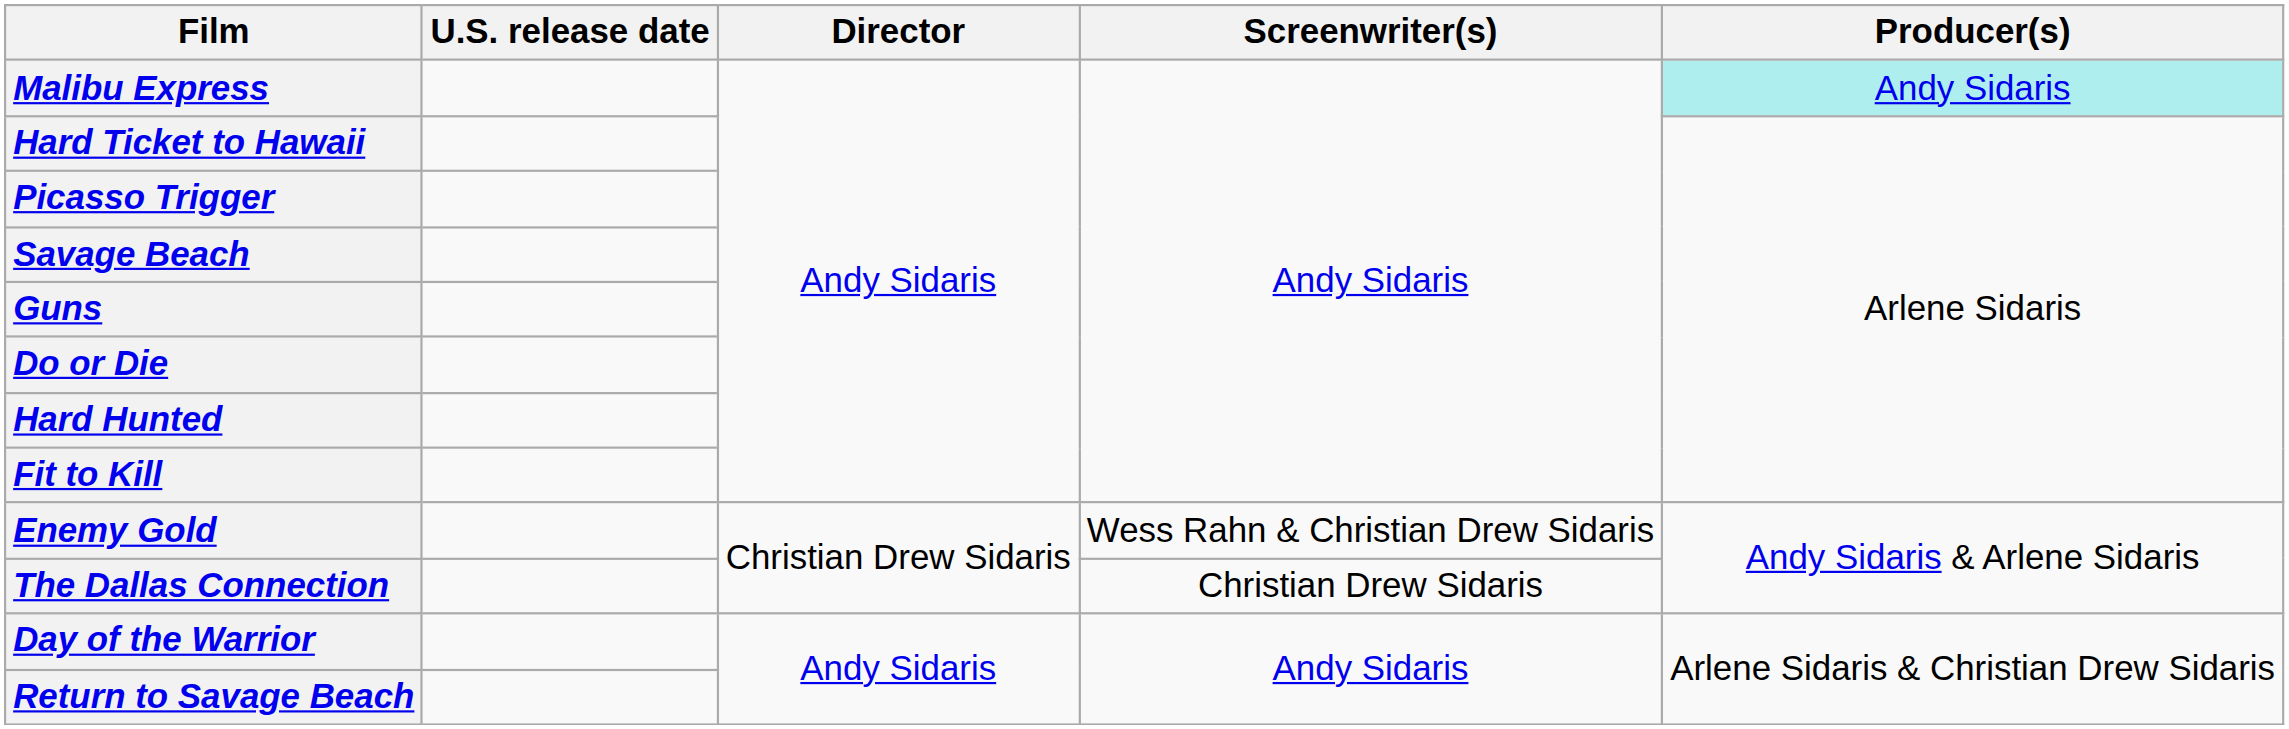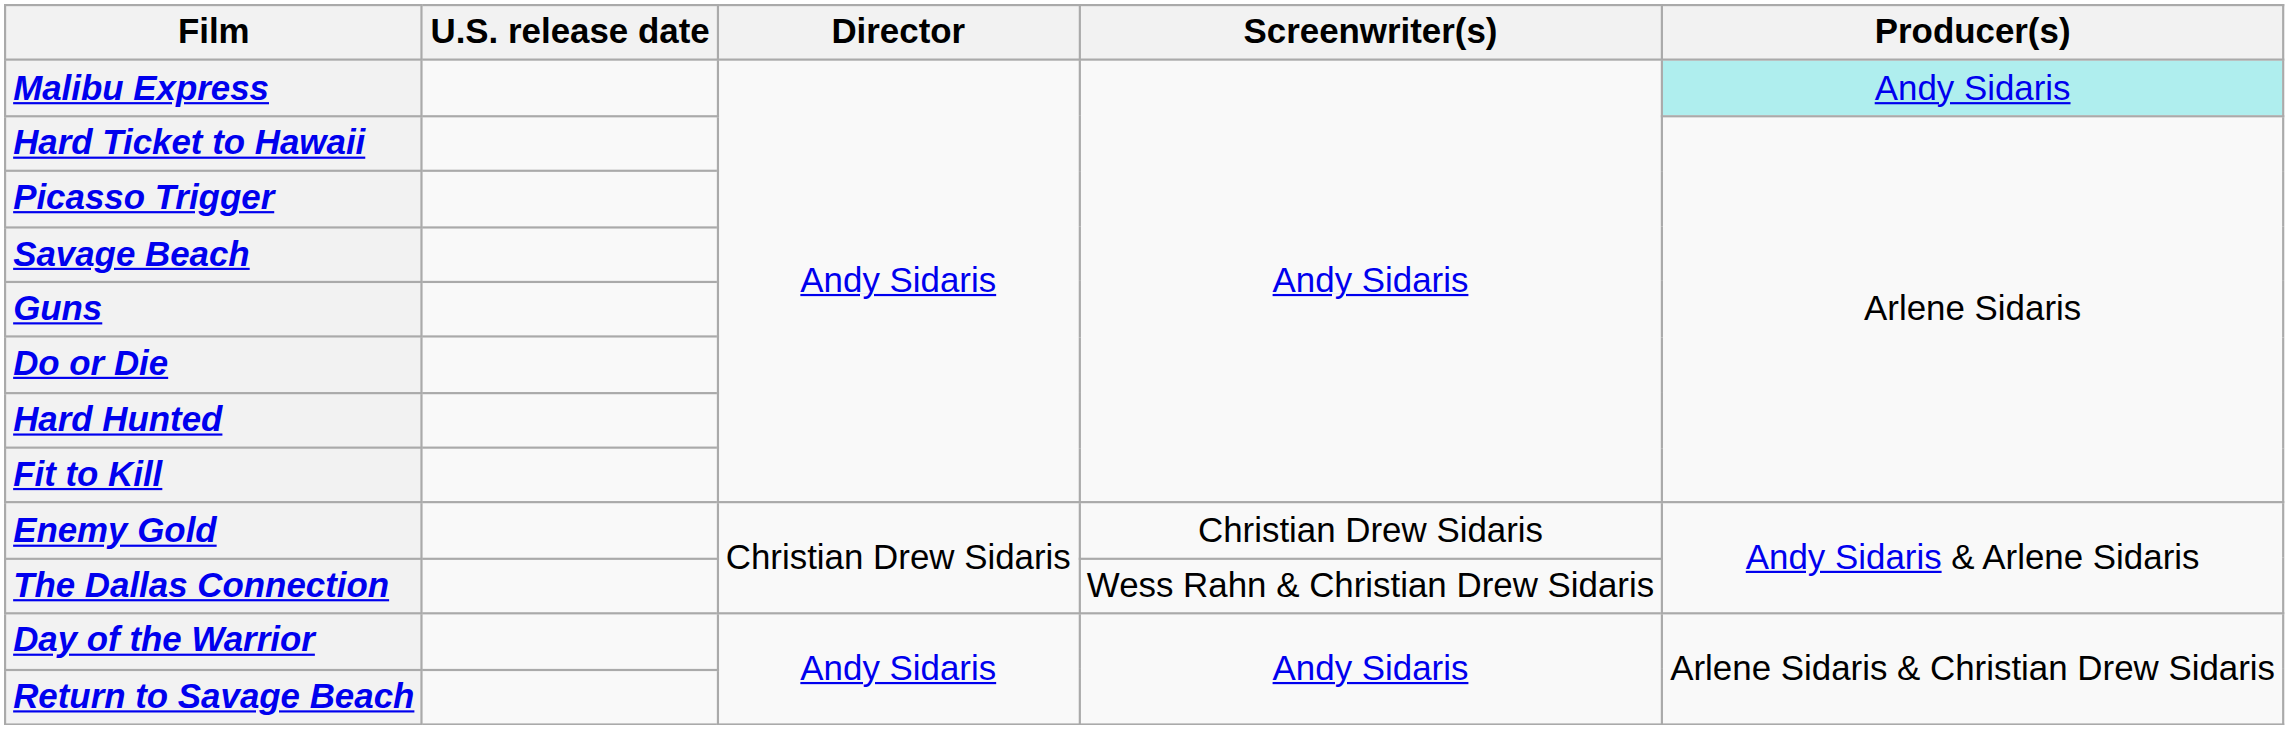 <table class="wikitable plainrowheaders" style="text-align:center;">
 <tr>
 <th scope="col">Film</th>
 <th scope="col">U.S. release date</th>
 <th scope="col">Director</th>
 <th scope="col">Screenwriter(s)</th>
 <th scope="col">Producer(s)</th>
 </tr>
 <tr>
 <th scope="row" style="text-align:left"><em><a href='#'>Malibu Express</a></em></th>
 <td style="text-align:left"></td>
 <td rowspan="8"><a href='#'>Andy Sidaris</a></td>
 <td rowspan="8"><a href='#'>Andy Sidaris</a></td>
 <td style="background: paleturquoise;"><a href='#'>Andy Sidaris</a></td>
 </tr>
 <tr>
 <th scope="row" style="text-align:left"><em><a href='#'>Hard Ticket to Hawaii</a></em></th>
 <td style="text-align:left"></td>
 <td rowspan="7">Arlene Sidaris</td>
 </tr>
 <tr>
 <th scope="row" style="text-align:left"><em><a href='#'>Picasso Trigger</a></em></th>
 <td style="text-align:left"></td>
 </tr>
 <tr>
 <th scope="row" style="text-align:left"><em><a href='#'>Savage Beach</a></em></th>
 <td style="text-align:left"></td>
 </tr>
 <tr>
 <th scope="row" style="text-align:left"><em><a href='#'>Guns</a></em></th>
 <td style="text-align:left"></td>
 </tr>
 <tr>
 <th scope="row" style="text-align:left"><em><a href='#'>Do or Die</a></em></th>
 <td style="text-align:left"></td>
 </tr>
 <tr>
 <th scope="row" style="text-align:left"><em><a href='#'>Hard Hunted</a></em></th>
 <td style="text-align:left"></td>
 </tr>
 <tr>
 <th scope="row" style="text-align:left"><em><a href='#'>Fit to Kill</a></em></th>
 <td style="text-align:left"></td>
 </tr>
 <tr>
 <th scope="row" style="text-align:left"><em><a href='#'>Enemy Gold</a></em></th>
 <td style="text-align:left"></td>
 <td rowspan="2">Christian Drew Sidaris</td>
-<td>Wess Rahn & Christian Drew Sidaris</td>
+<td>Christian Drew Sidaris</td>
 <td rowspan="2"><a href='#'>Andy Sidaris</a> & Arlene Sidaris</td>
 </tr>
 <tr>
 <th scope="row" style="text-align:left"><em><a href='#'>The Dallas Connection</a></em></th>
 <td style="text-align:left"></td>
-<td>Christian Drew Sidaris</td>
+<td>Wess Rahn & Christian Drew Sidaris</td>
 </tr>
 <tr>
 <th scope="row" style="text-align:left"><em><a href='#'>Day of the Warrior</a></em></th>
 <td style="text-align:left"></td>
 <td rowspan="2"><a href='#'>Andy Sidaris</a></td>
 <td rowspan="2"><a href='#'>Andy Sidaris</a></td>
 <td rowspan="2">Arlene Sidaris & Christian Drew Sidaris</td>
 </tr>
 <tr>
 <th scope="row" style="text-align:left"><em><a href='#'>Return to Savage Beach</a></em></th>
 <td style="text-align:left"></td>
 </tr>
 </table>
